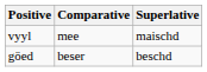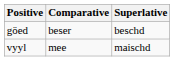 <table class="wikitable" border="1">
 <tr>
 <th>Positive</th>
 <th>Comparative</th>
 <th>Superlative</th>
 </tr>
 <tr>
+<td>göed</td>
+<td>beser</td>
+<td>beschd</td>
+</tr>
+<tr>
 <td>vyyl</td>
 <td>mee</td>
 <td>maischd</td>
 </tr>
-<tr>
-<td>göed</td>
-<td>beser</td>
-<td>beschd</td>
-</tr>
 </table>
